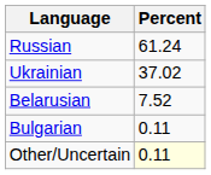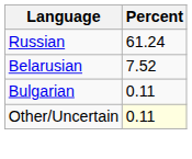 <table class="wikitable">
 <tr>
 <th>Language</th>
 <th>Percent</th>
 </tr>
 <tr>
 <td><a href='#'>Russian</a></td>
 <td>61.24</td>
-</tr>
-<tr>
-<td><a href='#'>Ukrainian</a></td>
-<td>37.02</td>
 </tr>
 <tr>
 <td><a href='#'>Belarusian</a></td>
 <td>7.52</td>
 </tr>
 <tr>
 <td><a href='#'>Bulgarian</a></td>
 <td>0.11</td>
 </tr>
 <tr>
 <td>Other/Uncertain</td>
 <td style="background: lightyellow;">0.11</td>
 </tr>
 </table>
